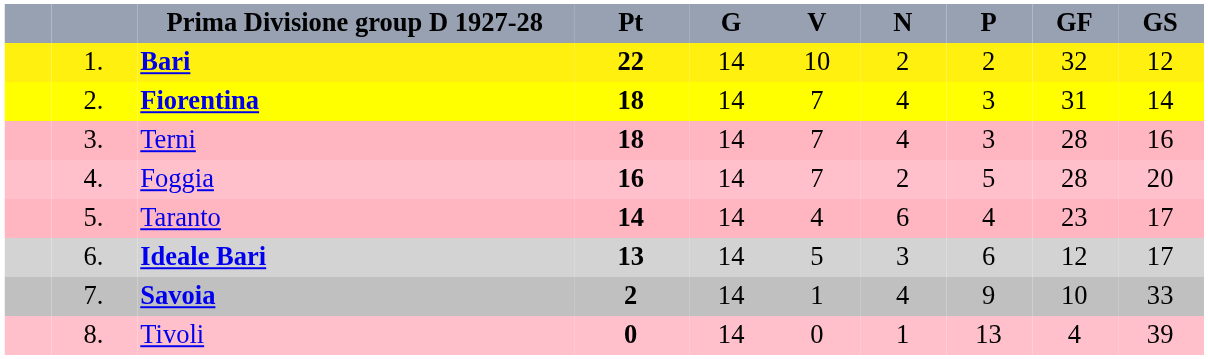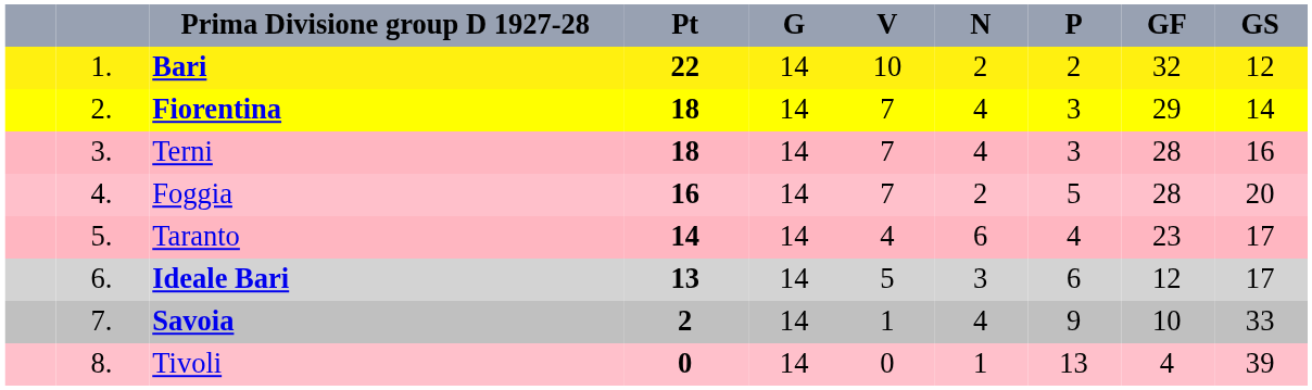 <table align=center style="font-size: 85%; border-collapse:collapse" border=0 cellspacing=0 cellpadding=2>
 <tr align=center bgcolor=#98A1B2>
 <th width=20></th>
 <th width=40></th>
 <th width=220><span>Prima Divisione group D 1927-28</span></th>
 <th width=55><span>Pt</span></th>
 <th width=40><span>G</span></th>
 <th width=40><span>V</span></th>
 <th width=40><span>N</span></th>
 <th width=40><span>P</span></th>
 <th width=40><span>GF</span></th>
 <th width=40><span>GS</span></th>
 </tr>
 <tr align=center style="background:#FFF010;">
 <td></td>
 <td>1.</td>
 <td style="text-align:left;"><strong><a href='#'>Bari</a></strong></td>
 <td><strong>22</strong></td>
 <td>14</td>
 <td>10</td>
 <td>2</td>
 <td>2</td>
 <td>32</td>
 <td>12</td>
 </tr>
 <tr align=center style="background:#FFFF00;">
 <td></td>
 <td>2.</td>
 <td style="text-align:left;"><strong><a href='#'>Fiorentina</a></strong></td>
 <td><strong>18</strong></td>
 <td>14</td>
 <td>7</td>
 <td>4</td>
 <td>3</td>
-<td>31</td>
+<td>29</td>
 <td>14</td>
 </tr>
 <tr align=center style="background:lightpink;">
 <td></td>
 <td>3.</td>
 <td style="text-align:left;"><a href='#'>Terni</a></td>
 <td><strong>18</strong></td>
 <td>14</td>
 <td>7</td>
 <td>4</td>
 <td>3</td>
 <td>28</td>
 <td>16</td>
 </tr>
 <tr align=center style="background:pink;">
 <td></td>
 <td>4.</td>
 <td style="text-align:left;"><a href='#'>Foggia</a></td>
 <td><strong>16</strong></td>
 <td>14</td>
 <td>7</td>
 <td>2</td>
 <td>5</td>
 <td>28</td>
 <td>20</td>
 </tr>
 <tr align=center style="background:lightpink;">
 <td></td>
 <td>5.</td>
 <td style="text-align:left;"><a href='#'>Taranto</a></td>
 <td><strong>14</strong></td>
 <td>14</td>
 <td>4</td>
 <td>6</td>
 <td>4</td>
 <td>23</td>
 <td>17</td>
 </tr>
 <tr align=center style="background:lightgray;">
 <td></td>
 <td>6.</td>
 <td style="text-align:left;"><strong><a href='#'>Ideale Bari</a></strong></td>
 <td><strong>13</strong></td>
 <td>14</td>
 <td>5</td>
 <td>3</td>
 <td>6</td>
 <td>12</td>
 <td>17</td>
 </tr>
 <tr align=center style="background:silver;">
 <td></td>
 <td>7.</td>
 <td style="text-align:left;"><strong><a href='#'>Savoia</a></strong></td>
 <td><strong>2</strong></td>
 <td>14</td>
 <td>1</td>
 <td>4</td>
 <td>9</td>
 <td>10</td>
 <td>33</td>
 </tr>
 <tr align=center style="background:pink;">
 <td></td>
 <td>8.</td>
 <td style="text-align:left;"><a href='#'>Tivoli</a></td>
 <td><strong>0</strong></td>
 <td>14</td>
 <td>0</td>
 <td>1</td>
 <td>13</td>
 <td>4</td>
 <td>39</td>
 </tr>
 </table>
